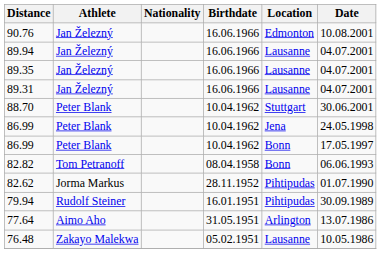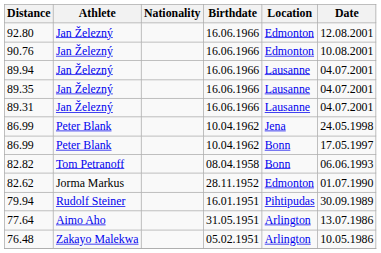 <table class="wikitable">
 <tr>
 <th>Distance</th>
 <th>Athlete</th>
 <th>Nationality</th>
 <th>Birthdate</th>
 <th>Location</th>
 <th>Date</th>
+</tr>
+<tr>
+<td>92.80</td>
+<td><a href='#'>Jan Železný</a></td>
+<td></td>
+<td>16.06.1966</td>
+<td><a href='#'>Edmonton</a></td>
+<td>12.08.2001</td>
 </tr>
 <tr>
 <td>90.76</td>
 <td><a href='#'>Jan Železný</a></td>
 <td></td>
 <td>16.06.1966</td>
 <td><a href='#'>Edmonton</a></td>
 <td>10.08.2001</td>
 </tr>
 <tr>
 <td>89.94</td>
 <td><a href='#'>Jan Železný</a></td>
 <td></td>
 <td>16.06.1966</td>
 <td><a href='#'>Lausanne</a></td>
 <td>04.07.2001</td>
 </tr>
 <tr>
 <td>89.35</td>
 <td><a href='#'>Jan Železný</a></td>
 <td></td>
 <td>16.06.1966</td>
 <td><a href='#'>Lausanne</a></td>
 <td>04.07.2001</td>
 </tr>
 <tr>
 <td>89.31</td>
 <td><a href='#'>Jan Železný</a></td>
 <td></td>
 <td>16.06.1966</td>
 <td><a href='#'>Lausanne</a></td>
 <td>04.07.2001</td>
 </tr>
 <tr>
-<td>88.70</td>
-<td><a href='#'>Peter Blank</a></td>
-<td></td>
-<td>10.04.1962</td>
-<td><a href='#'>Stuttgart</a></td>
-<td>30.06.2001</td>
-</tr>
-<tr>
 <td>86.99</td>
 <td><a href='#'>Peter Blank</a></td>
 <td></td>
 <td>10.04.1962</td>
 <td><a href='#'>Jena</a></td>
 <td>24.05.1998</td>
 </tr>
 <tr>
 <td>86.99</td>
 <td><a href='#'>Peter Blank</a></td>
 <td></td>
 <td>10.04.1962</td>
 <td><a href='#'>Bonn</a></td>
 <td>17.05.1997</td>
 </tr>
 <tr>
 <td>82.82</td>
 <td><a href='#'>Tom Petranoff</a></td>
 <td></td>
 <td>08.04.1958</td>
 <td><a href='#'>Bonn</a></td>
 <td>06.06.1993</td>
 </tr>
 <tr>
 <td>82.62</td>
 <td>Jorma Markus</td>
 <td></td>
 <td>28.11.1952</td>
-<td><a href='#'>Pihtipudas</a></td>
+<td><a href='#'>Edmonton</a></td>
 <td>01.07.1990</td>
 </tr>
 <tr>
 <td>79.94</td>
 <td><a href='#'>Rudolf Steiner</a></td>
 <td></td>
 <td>16.01.1951</td>
 <td><a href='#'>Pihtipudas</a></td>
 <td>30.09.1989</td>
 </tr>
 <tr>
 <td>77.64</td>
 <td><a href='#'>Aimo Aho</a></td>
 <td></td>
 <td>31.05.1951</td>
 <td><a href='#'>Arlington</a></td>
 <td>13.07.1986</td>
 </tr>
 <tr>
 <td>76.48</td>
 <td><a href='#'>Zakayo Malekwa</a></td>
 <td></td>
 <td>05.02.1951</td>
-<td><a href='#'>Lausanne</a></td>
+<td><a href='#'>Arlington</a></td>
 <td>10.05.1986</td>
 </tr>
 <tr>
 </tr>
 </table>
